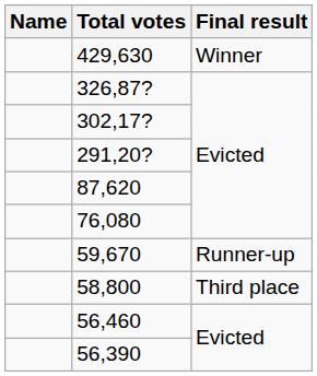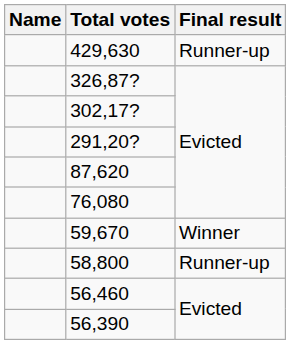 <table class="wikitable" style="width: auto">
 <tr>
 <th>Name</th>
 <th>Total votes</th>
 <th>Final result</th>
 </tr>
 <tr>
 <td></td>
 <td>429,630</td>
-<td>Winner</td>
+<td>Runner-up</td>
 </tr>
 <tr>
 <td></td>
 <td>326,87?</td>
 <td rowspan="5">Evicted</td>
 </tr>
 <tr>
 <td></td>
 <td>302,17?</td>
 </tr>
 <tr>
 <td></td>
 <td>291,20?</td>
 </tr>
 <tr>
 <td></td>
 <td>87,620</td>
 </tr>
 <tr>
 <td></td>
 <td>76,080</td>
 </tr>
 <tr>
 <td></td>
 <td>59,670</td>
-<td>Runner-up</td>
+<td>Winner</td>
 </tr>
 <tr>
 <td></td>
 <td>58,800</td>
-<td>Third place</td>
+<td>Runner-up</td>
 </tr>
 <tr>
 <td></td>
 <td>56,460</td>
 <td rowspan="2">Evicted</td>
 </tr>
 <tr>
 <td></td>
 <td>56,390</td>
 </tr>
 </table>
